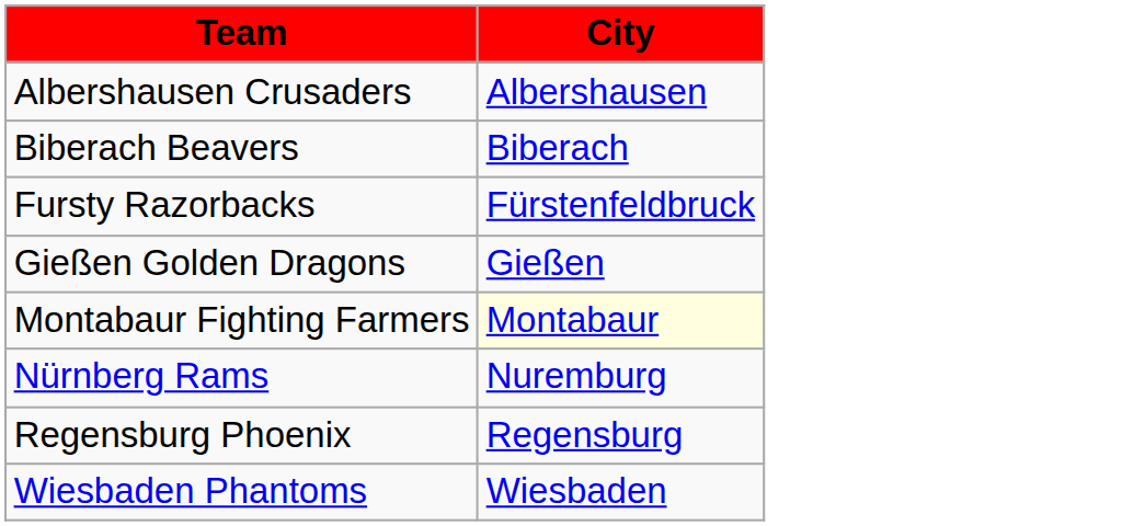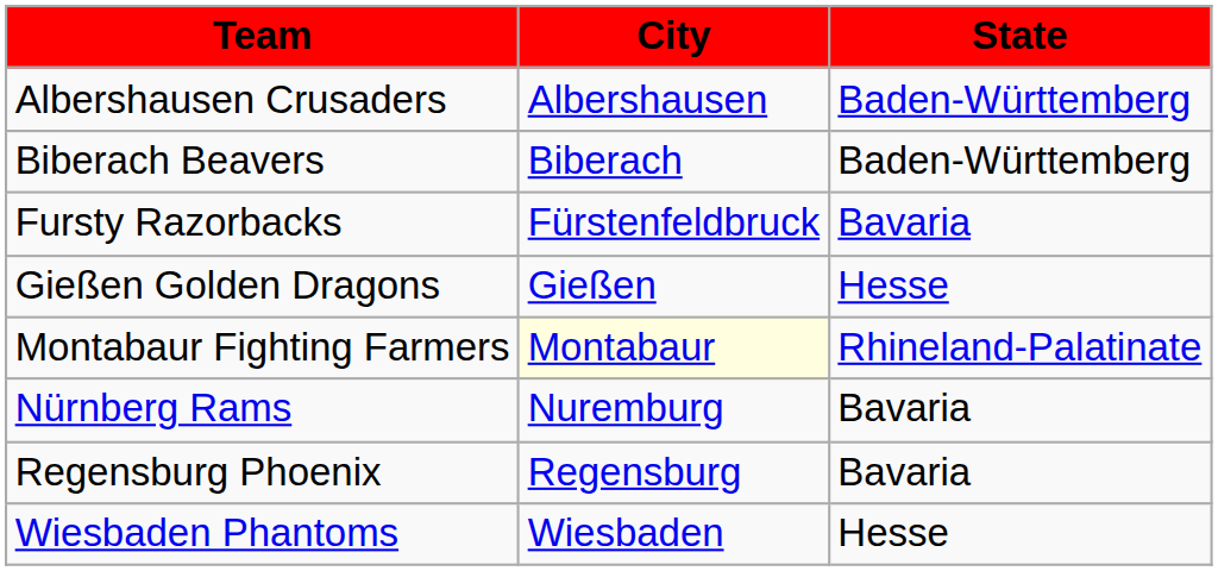 <table class="wikitable">
 <tr style="background:red; text-align:center">
 <td><strong>Team</strong></td>
 <td><strong>City</strong></td>
+<td><strong>State</strong></td>
 </tr>
 <tr>
 <td>Albershausen Crusaders</td>
 <td><a href='#'>Albershausen</a></td>
+<td><a href='#'>Baden-Württemberg</a></td>
 </tr>
 <tr>
 <td>Biberach Beavers</td>
 <td><a href='#'>Biberach</a></td>
+<td>Baden-Württemberg</td>
 </tr>
 <tr>
 <td>Fursty Razorbacks</td>
 <td><a href='#'>Fürstenfeldbruck</a></td>
+<td><a href='#'>Bavaria</a></td>
 </tr>
 <tr>
 <td>Gießen Golden Dragons</td>
 <td><a href='#'>Gießen</a></td>
+<td><a href='#'>Hesse</a></td>
 </tr>
 <tr>
 <td>Montabaur Fighting Farmers</td>
 <td style="background: lightyellow;"><a href='#'>Montabaur</a></td>
+<td><a href='#'>Rhineland-Palatinate</a></td>
 </tr>
 <tr>
 <td><a href='#'>Nürnberg Rams</a></td>
 <td><a href='#'>Nuremburg</a></td>
+<td>Bavaria</td>
 </tr>
 <tr>
 <td>Regensburg Phoenix</td>
 <td><a href='#'>Regensburg</a></td>
+<td>Bavaria</td>
 </tr>
 <tr>
 <td><a href='#'>Wiesbaden Phantoms</a></td>
 <td><a href='#'>Wiesbaden</a></td>
+<td>Hesse</td>
 </tr>
 </table>
